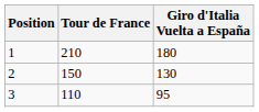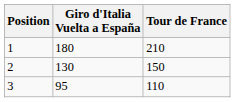 <table class="wikitable">
 <tr>
 <th>Position</th>
+<th>Giro d'Italia <br> Vuelta a España</th>
 <th>Tour de France</th>
-<th>Giro d'Italia <br> Vuelta a España</th>
 </tr>
 <tr>
 <td>1</td>
+<td>180</td>
 <td>210</td>
-<td>180</td>
 </tr>
 <tr>
 <td>2</td>
+<td>130</td>
 <td>150</td>
-<td>130</td>
 </tr>
 <tr>
 <td>3</td>
+<td>95</td>
 <td>110</td>
-<td>95</td>
 </tr>
 </table>
